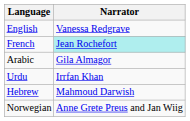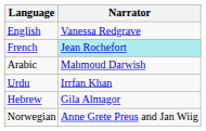 <table class="wikitable" border="1">
 <tr>
 <th>Language</th>
 <th>Narrator</th>
 </tr>
 <tr>
 <td><a href='#'>English</a></td>
 <td><a href='#'>Vanessa Redgrave</a></td>
 </tr>
 <tr>
 <td><a href='#'>French</a></td>
 <td style="background: paleturquoise;"><a href='#'>Jean Rochefort</a></td>
 </tr>
 <tr>
 <td>Arabic</td>
-<td><a href='#'>Gila Almagor</a></td>
+<td><a href='#'>Mahmoud Darwish</a></td>
 </tr>
 <tr>
 <td><a href='#'>Urdu</a></td>
 <td><a href='#'>Irrfan Khan</a></td>
 </tr>
 <tr>
 <td><a href='#'>Hebrew</a></td>
-<td><a href='#'>Mahmoud Darwish</a></td>
+<td><a href='#'>Gila Almagor</a></td>
 </tr>
 <tr>
 <td>Norwegian</td>
 <td><a href='#'>Anne Grete Preus</a> and Jan Wiig</td>
 </tr>
 </table>
